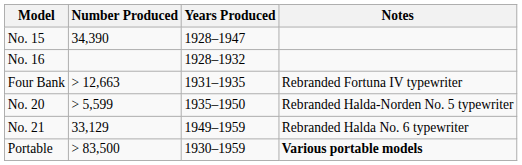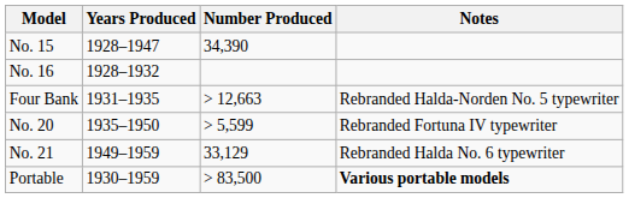 <table class="wikitable" style="font-size: 90%">
 <tr>
 <th>Model</th>
+<th>Years Produced</th>
 <th>Number Produced</th>
-<th>Years Produced</th>
 <th>Notes</th>
 </tr>
 <tr>
 <td>No. 15</td>
+<td>1928–1947</td>
 <td>34,390</td>
-<td>1928–1947</td>
 <td></td>
 </tr>
 <tr>
 <td>No. 16</td>
+<td>1928–1932</td>
 <td></td>
-<td>1928–1932</td>
 <td></td>
 </tr>
 <tr>
 <td>Four Bank</td>
+<td>1931–1935</td>
 <td>> 12,663</td>
-<td>1931–1935</td>
+<td>Rebranded Halda-Norden No. 5 typewriter</td>
+</tr>
+<tr>
+<td>No. 20</td>
+<td>1935–1950</td>
+<td>> 5,599</td>
 <td>Rebranded Fortuna IV typewriter</td>
 </tr>
 <tr>
-<td>No. 20</td>
-<td>> 5,599</td>
-<td>1935–1950</td>
-<td>Rebranded Halda-Norden No. 5 typewriter</td>
-</tr>
-<tr>
 <td>No. 21</td>
+<td>1949–1959</td>
 <td>33,129</td>
-<td>1949–1959</td>
 <td>Rebranded Halda No. 6 typewriter</td>
 </tr>
 <tr>
 <td>Portable</td>
+<td>1930–1959</td>
 <td>> 83,500</td>
-<td>1930–1959</td>
 <td><strong>Various portable models</strong></td>
 </tr>
 </table>
